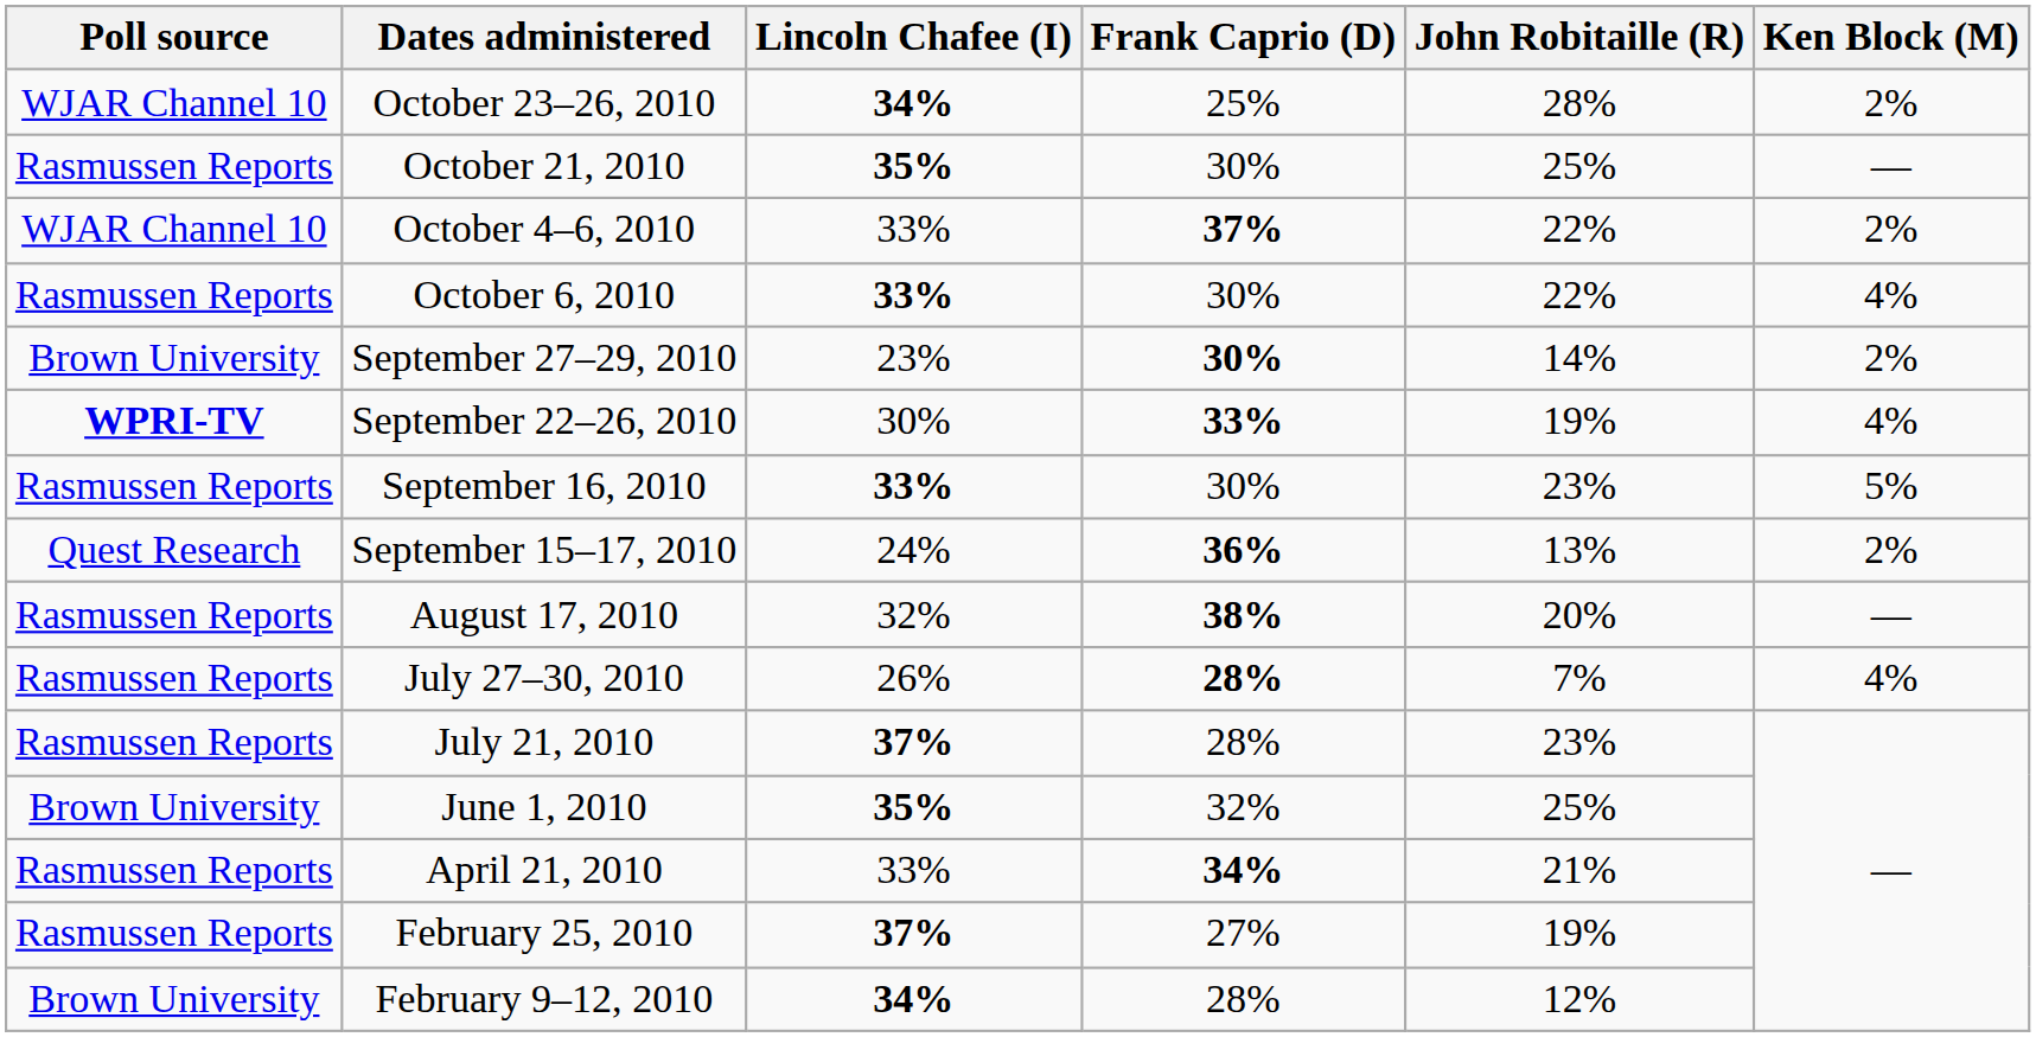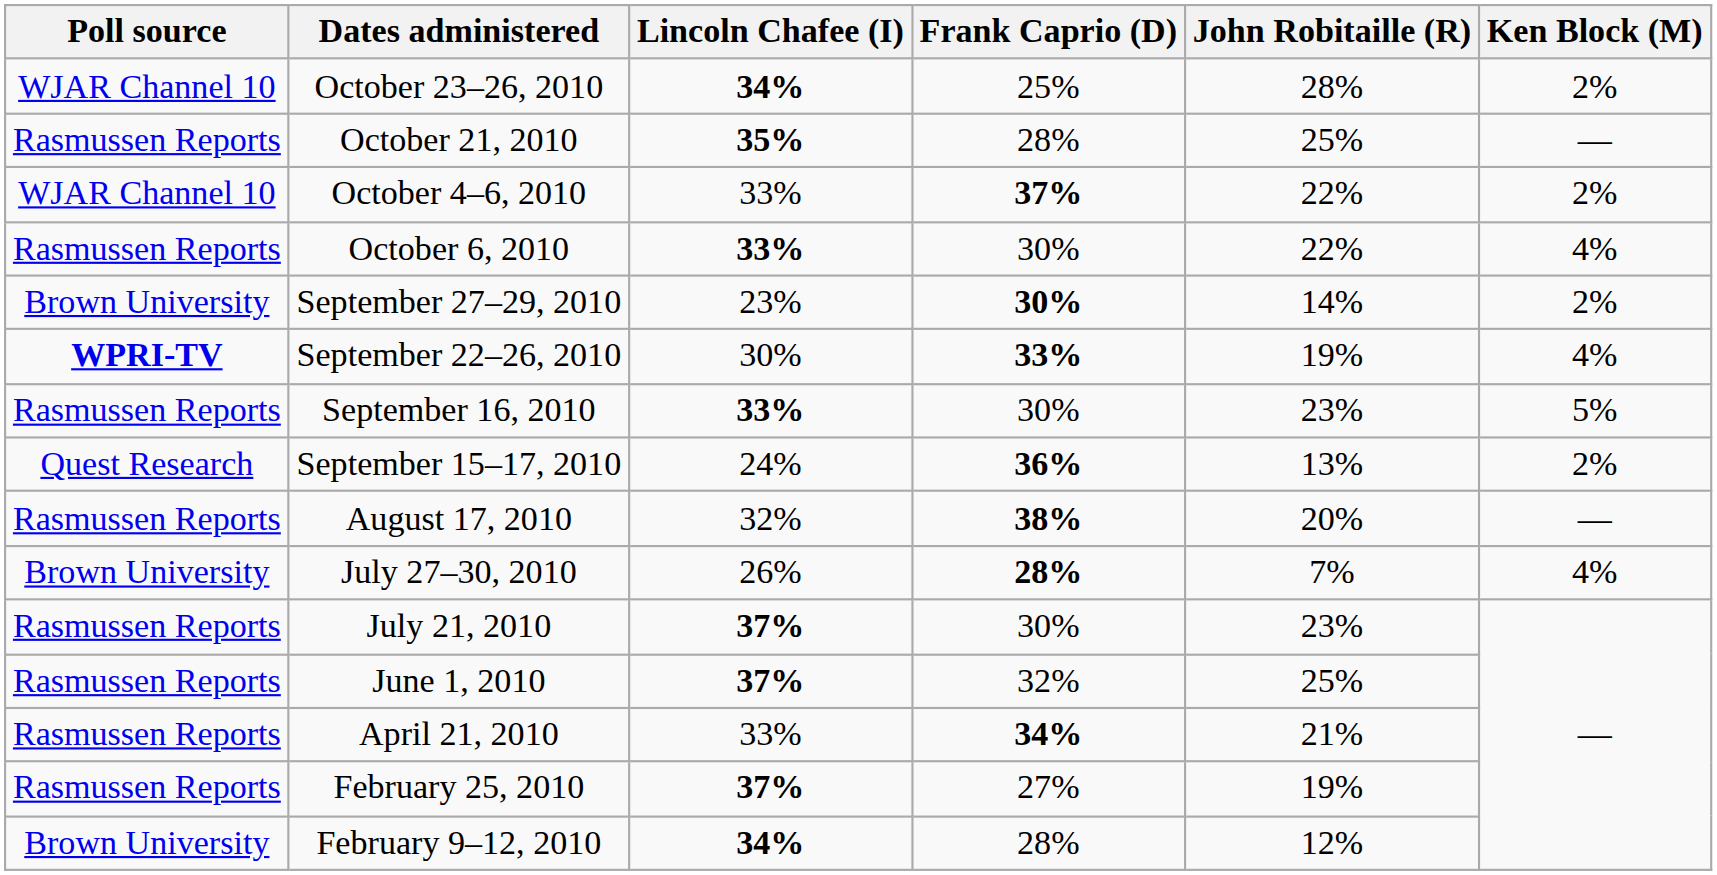 <table class="wikitable" style="text-align:center">
 <tr valign=bottom>
 <th>Poll source</th>
 <th>Dates administered</th>
 <th>Lincoln Chafee (I)</th>
 <th>Frank Caprio (D)</th>
 <th>John Robitaille (R)</th>
 <th>Ken Block (M)</th>
 </tr>
 <tr>
 <td><a href='#'>WJAR Channel 10</a></td>
 <td>October 23–26, 2010</td>
 <td><strong>34%</strong></td>
 <td>25%</td>
 <td>28%</td>
 <td>2%</td>
 </tr>
 <tr>
 <td><a href='#'>Rasmussen Reports</a></td>
 <td>October 21, 2010</td>
 <td><strong>35%</strong></td>
-<td>30%</td>
+<td>28%</td>
 <td>25%</td>
 <td>—</td>
 </tr>
 <tr>
 <td><a href='#'>WJAR Channel 10</a></td>
 <td>October 4–6, 2010</td>
 <td>33%</td>
 <td><strong>37%</strong></td>
 <td>22%</td>
 <td>2%</td>
 </tr>
 <tr>
 <td><a href='#'>Rasmussen Reports</a></td>
 <td>October 6, 2010</td>
 <td><strong>33%</strong></td>
 <td>30%</td>
 <td>22%</td>
 <td>4%</td>
 </tr>
 <tr>
 <td><a href='#'>Brown University</a></td>
 <td>September 27–29, 2010</td>
 <td>23%</td>
 <td><strong>30%</strong></td>
 <td>14%</td>
 <td>2%</td>
 </tr>
 <tr>
 <td><strong><a href='#'>WPRI-TV</a></strong></td>
 <td>September 22–26, 2010</td>
 <td>30%</td>
 <td><strong>33%</strong></td>
 <td>19%</td>
 <td>4%</td>
 </tr>
 <tr>
 <td><a href='#'>Rasmussen Reports</a></td>
 <td>September 16, 2010</td>
 <td><strong>33%</strong></td>
 <td>30%</td>
 <td>23%</td>
 <td>5%</td>
 </tr>
 <tr>
 <td><a href='#'>Quest Research</a></td>
 <td>September 15–17, 2010</td>
 <td>24%</td>
 <td><strong>36%</strong></td>
 <td>13%</td>
 <td>2%</td>
 </tr>
 <tr>
 <td><a href='#'>Rasmussen Reports</a></td>
 <td>August 17, 2010</td>
 <td>32%</td>
 <td><strong>38%</strong></td>
 <td>20%</td>
 <td>—</td>
 </tr>
 <tr>
-<td><a href='#'>Rasmussen Reports</a></td>
+<td><a href='#'>Brown University</a></td>
 <td>July 27–30, 2010</td>
 <td>26%</td>
 <td><strong>28%</strong></td>
 <td>7%</td>
 <td>4%</td>
 </tr>
 <tr>
 <td><a href='#'>Rasmussen Reports</a></td>
 <td>July 21, 2010</td>
 <td><strong>37%</strong></td>
-<td>28%</td>
+<td>30%</td>
 <td>23%</td>
 <td rowspan=8>—</td>
 </tr>
 <tr>
-<td><a href='#'>Brown University</a></td>
+<td><a href='#'>Rasmussen Reports</a></td>
 <td>June 1, 2010</td>
-<td><strong>35%</strong></td>
+<td><strong>37%</strong></td>
 <td>32%</td>
 <td>25%</td>
 </tr>
 <tr>
 <td><a href='#'>Rasmussen Reports</a></td>
 <td>April 21, 2010</td>
 <td>33%</td>
 <td><strong>34%</strong></td>
 <td>21%</td>
 </tr>
 <tr>
 <td><a href='#'>Rasmussen Reports</a></td>
 <td>February 25, 2010</td>
 <td><strong>37%</strong></td>
 <td>27%</td>
 <td>19%</td>
 </tr>
 <tr>
 <td><a href='#'>Brown University</a></td>
 <td>February 9–12, 2010</td>
 <td><strong>34%</strong></td>
 <td>28%</td>
 <td>12%</td>
 </tr>
 </table>
